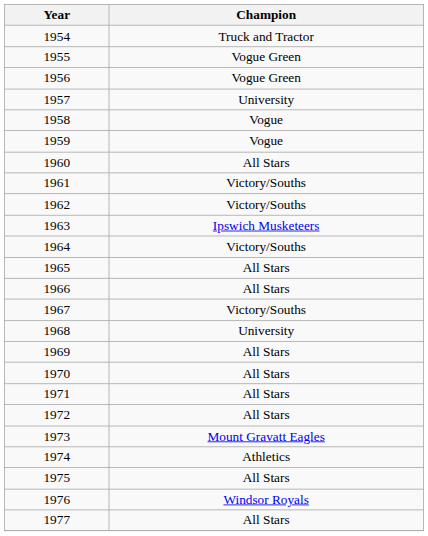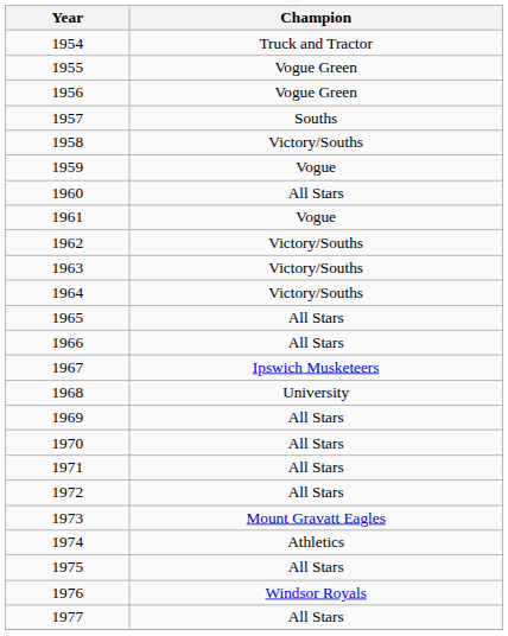 <table class="wikitable" width="40%" style="text-align:center;">
 <tr>
 <th width="10%">Year</th>
 <th width="30%">Champion</th>
 </tr>
 <tr>
 <td>1954</td>
 <td>Truck and Tractor</td>
 </tr>
 <tr>
 <td>1955</td>
 <td>Vogue Green</td>
 </tr>
 <tr>
 <td>1956</td>
 <td>Vogue Green</td>
 </tr>
 <tr>
 <td>1957</td>
-<td>University</td>
+<td>Souths</td>
 </tr>
 <tr>
 <td>1958</td>
-<td>Vogue</td>
+<td>Victory/Souths</td>
 </tr>
 <tr>
 <td>1959</td>
 <td>Vogue</td>
 </tr>
 <tr>
 <td>1960</td>
 <td>All Stars</td>
 </tr>
 <tr>
 <td>1961</td>
-<td>Victory/Souths</td>
+<td>Vogue</td>
 </tr>
 <tr>
 <td>1962</td>
 <td>Victory/Souths</td>
 </tr>
 <tr>
 <td>1963</td>
-<td><a href='#'>Ipswich Musketeers</a></td>
+<td>Victory/Souths</td>
 </tr>
 <tr>
 <td>1964</td>
 <td>Victory/Souths</td>
 </tr>
 <tr>
 <td>1965</td>
 <td>All Stars</td>
 </tr>
 <tr>
 <td>1966</td>
 <td>All Stars</td>
 </tr>
 <tr>
 <td>1967</td>
-<td>Victory/Souths</td>
+<td><a href='#'>Ipswich Musketeers</a></td>
 </tr>
 <tr>
 <td>1968</td>
 <td>University</td>
 </tr>
 <tr>
 <td>1969</td>
 <td>All Stars</td>
 </tr>
 <tr>
 <td>1970</td>
 <td>All Stars</td>
 </tr>
 <tr>
 <td>1971</td>
 <td>All Stars</td>
 </tr>
 <tr>
 <td>1972</td>
 <td>All Stars</td>
 </tr>
 <tr>
 <td>1973</td>
 <td><a href='#'>Mount Gravatt Eagles</a></td>
 </tr>
 <tr>
 <td>1974</td>
 <td>Athletics</td>
 </tr>
 <tr>
 <td>1975</td>
 <td>All Stars</td>
 </tr>
 <tr>
 <td>1976</td>
 <td><a href='#'>Windsor Royals</a></td>
 </tr>
 <tr>
 <td>1977</td>
 <td>All Stars</td>
 </tr>
 <tr>
 </tr>
 </table>
